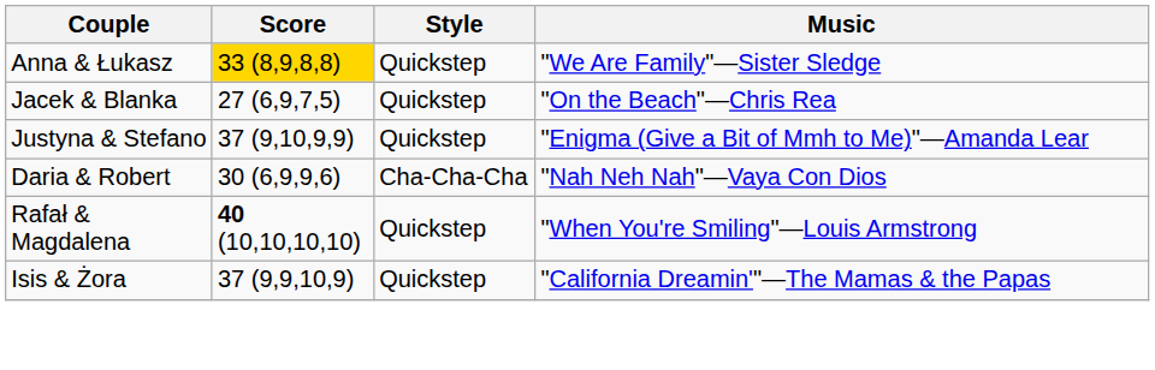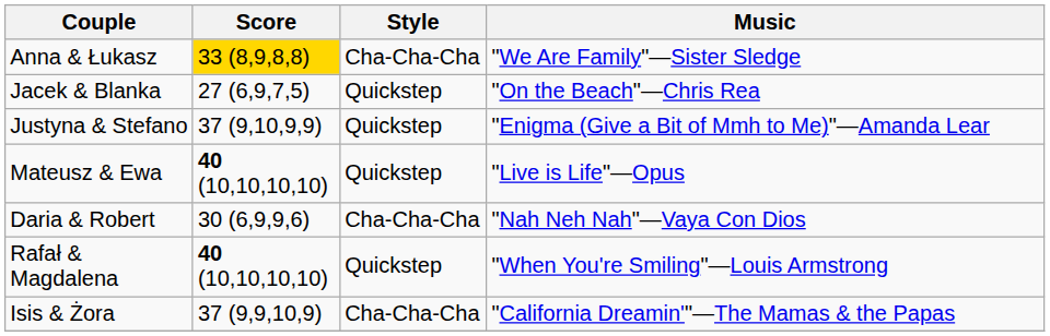 <table class="wikitable">
 <tr>
 <th width="130">Couple</th>
 <th width="100">Score</th>
 <th width="100">Style</th>
 <th width="400">Music</th>
 </tr>
 <tr>
 <td>Anna & Łukasz</td>
 <td style="background: gold;">33 (8,9,8,8)</td>
-<td>Quickstep</td>
+<td>Cha-Cha-Cha</td>
 <td>"<a href='#'>We Are Family</a>"—<a href='#'>Sister Sledge</a></td>
 </tr>
 <tr>
 <td>Jacek & Blanka</td>
 <td>27 (6,9,7,5)</td>
 <td>Quickstep</td>
 <td>"<a href='#'>On the Beach</a>"—<a href='#'>Chris Rea</a></td>
 </tr>
 <tr>
 <td>Justyna & Stefano</td>
 <td>37 (9,10,9,9)</td>
 <td>Quickstep</td>
 <td>"<a href='#'>Enigma (Give a Bit of Mmh to Me)</a>"—<a href='#'>Amanda Lear</a></td>
+</tr>
+<tr>
+<td>Mateusz & Ewa</td>
+<td><strong>40</strong> (10,10,10,10)</td>
+<td>Quickstep</td>
+<td>"<a href='#'>Live is Life</a>"—<a href='#'>Opus</a></td>
 </tr>
 <tr>
 <td>Daria & Robert</td>
 <td>30 (6,9,9,6)</td>
 <td>Cha-Cha-Cha</td>
 <td>"<a href='#'>Nah Neh Nah</a>"—<a href='#'>Vaya Con Dios</a></td>
 </tr>
 <tr>
 <td>Rafał & Magdalena</td>
 <td><strong>40</strong> (10,10,10,10)</td>
 <td>Quickstep</td>
 <td>"<a href='#'>When You're Smiling</a>"—<a href='#'>Louis Armstrong</a></td>
 </tr>
 <tr>
 <td>Isis & Żora</td>
 <td>37 (9,9,10,9)</td>
-<td>Quickstep</td>
+<td>Cha-Cha-Cha</td>
 <td>"<a href='#'>California Dreamin'</a>"—<a href='#'>The Mamas & the Papas</a></td>
 </tr>
 <tr>
 </tr>
 </table>
